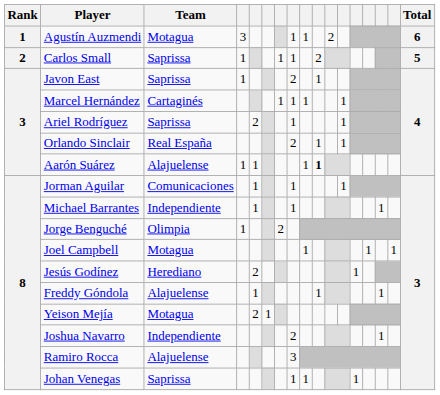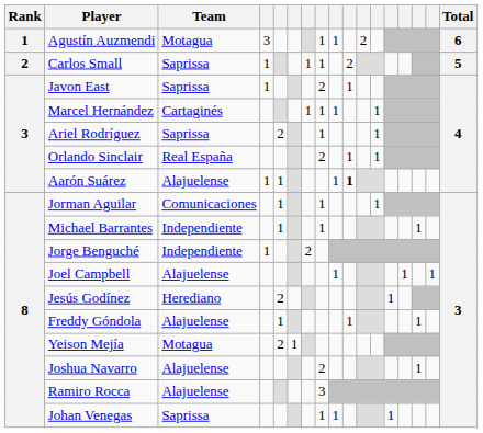 <table class="wikitable" style="text-align:center; font-size:90%">
 <tr>
 <th>Rank</th>
 <th>Player</th>
 <th>Team</th>
 <th></th>
 <th></th>
 <th></th>
 <th></th>
 <th></th>
 <th></th>
 <th></th>
 <th></th>
 <th></th>
 <th></th>
 <th></th>
 <th></th>
 <th></th>
 <th>Total</th>
 </tr>
 <tr>
 <th rowspan=1>1</th>
 <td align=left> <a href='#'>Agustín Auzmendi</a></td>
 <td align=left> <a href='#'>Motagua</a></td>
 <td>3</td>
 <td></td>
 <td></td>
 <td bgcolor="DDDDDD"></td>
 <td>1</td>
 <td>1</td>
 <td></td>
 <td>2</td>
 <td></td>
 <td bgcolor=silver colspan=4></td>
 <th rowspan=1>6</th>
 </tr>
 <tr>
 <th rowspan=1>2</th>
 <td align=left> <a href='#'>Carlos Small</a></td>
 <td align=left> <a href='#'>Saprissa</a></td>
 <td>1</td>
 <td bgcolor="DDDDDD"></td>
 <td></td>
 <td>1</td>
 <td>1</td>
 <td></td>
 <td>2</td>
 <td bgcolor="DDDDDD" colspan=2></td>
 <td></td>
 <td></td>
 <td bgcolor=silver colspan=2></td>
 <th rowspan=1>5</th>
 </tr>
 <tr>
 <th rowspan=5>3</th>
 <td align=left> <a href='#'>Javon East</a></td>
 <td align=left> <a href='#'>Saprissa</a></td>
 <td>1</td>
 <td></td>
 <td bgcolor="DDDDDD"></td>
 <td></td>
 <td>2</td>
 <td></td>
 <td>1</td>
 <td></td>
 <td></td>
 <td bgcolor=silver colspan=4></td>
 <th rowspan=5>4</th>
 </tr>
 <tr>
 <td align=left> <a href='#'>Marcel Hernández</a></td>
 <td align=left> <a href='#'>Cartaginés</a></td>
 <td></td>
 <td bgcolor="DDDDDD"></td>
 <td></td>
 <td>1</td>
 <td>1</td>
 <td>1</td>
 <td></td>
 <td></td>
 <td>1</td>
 <td bgcolor=silver colspan=4></td>
 </tr>
 <tr>
 <td align=left> <a href='#'>Ariel Rodríguez</a></td>
 <td align=left> <a href='#'>Saprissa</a></td>
 <td></td>
 <td>2</td>
 <td bgcolor="DDDDDD"></td>
 <td></td>
 <td>1</td>
 <td></td>
 <td></td>
 <td></td>
 <td>1</td>
 <td bgcolor=silver colspan=4></td>
 </tr>
 <tr>
 <td align=left> <a href='#'>Orlando Sinclair</a></td>
 <td align=left> <a href='#'>Real España</a></td>
 <td></td>
 <td></td>
 <td bgcolor="DDDDDD"></td>
 <td></td>
 <td>2</td>
 <td></td>
 <td>1</td>
 <td></td>
 <td>1</td>
 <td bgcolor=silver colspan=4></td>
 </tr>
 <tr>
 <td align=left> <a href='#'>Aarón Suárez</a></td>
 <td align=left> <a href='#'>Alajuelense</a></td>
 <td>1</td>
 <td>1</td>
 <td bgcolor="DDDDDD"></td>
 <td></td>
 <td></td>
 <td>1</td>
 <td><strong>1</strong></td>
 <td bgcolor="DDDDDD" colspan=2></td>
 <td></td>
 <td></td>
 <td></td>
 <td></td>
 </tr>
 <tr>
 <th rowspan=10>8</th>
 <td align=left> <a href='#'>Jorman Aguilar</a></td>
 <td align=left> <a href='#'>Comunicaciones</a></td>
 <td></td>
 <td>1</td>
 <td bgcolor="DDDDDD"></td>
 <td></td>
 <td>1</td>
 <td></td>
 <td></td>
 <td></td>
 <td>1</td>
 <td bgcolor=silver colspan=4></td>
 <th rowspan=10>3</th>
 </tr>
 <tr>
 <td align=left> <a href='#'>Michael Barrantes</a></td>
 <td align=left> <a href='#'>Independiente</a></td>
 <td></td>
 <td>1</td>
 <td bgcolor="DDDDDD"></td>
 <td></td>
 <td>1</td>
 <td></td>
 <td></td>
 <td bgcolor="DDDDDD" colspan=2></td>
 <td></td>
 <td></td>
 <td>1</td>
 <td></td>
 </tr>
 <tr>
 <td align=left> <a href='#'>Jorge Benguché</a></td>
-<td align=left> <a href='#'>Olimpia</a></td>
+<td align=left> <a href='#'>Independiente</a></td>
 <td>1</td>
 <td></td>
 <td bgcolor="DDDDDD"></td>
 <td>2</td>
 <td></td>
 <td bgcolor=silver colspan=8></td>
 </tr>
 <tr>
 <td align=left> <a href='#'>Joel Campbell</a></td>
-<td align=left> <a href='#'>Motagua</a></td>
+<td align=left> <a href='#'>Alajuelense</a></td>
 <td></td>
 <td></td>
 <td bgcolor="DDDDDD"></td>
 <td></td>
 <td></td>
 <td>1</td>
 <td></td>
 <td bgcolor="DDDDDD" colspan=2></td>
 <td></td>
 <td>1</td>
 <td></td>
 <td>1</td>
 </tr>
 <tr>
 <td align=left> <a href='#'>Jesús Godínez</a></td>
 <td align=left> <a href='#'>Herediano</a></td>
 <td></td>
 <td>2</td>
 <td></td>
 <td bgcolor="DDDDDD"></td>
 <td></td>
 <td></td>
 <td></td>
 <td bgcolor="DDDDDD" colspan=2></td>
 <td>1</td>
 <td></td>
 <td bgcolor=silver colspan=2></td>
 </tr>
 <tr>
 <td align=left> <a href='#'>Freddy Góndola</a></td>
 <td align=left> <a href='#'>Alajuelense</a></td>
 <td></td>
 <td>1</td>
 <td bgcolor="DDDDDD"></td>
 <td></td>
 <td></td>
 <td></td>
 <td>1</td>
 <td bgcolor="DDDDDD" colspan=2></td>
 <td></td>
 <td></td>
 <td>1</td>
 <td></td>
 </tr>
 <tr>
 <td align=left> <a href='#'>Yeison Mejía</a></td>
 <td align=left> <a href='#'>Motagua</a></td>
 <td></td>
 <td>2</td>
 <td>1</td>
 <td bgcolor="DDDDDD"></td>
 <td></td>
 <td></td>
 <td></td>
 <td></td>
 <td></td>
 <td bgcolor=silver colspan=4></td>
 </tr>
 <tr>
 <td align=left> <a href='#'>Joshua Navarro</a></td>
-<td align=left> <a href='#'>Independiente</a></td>
+<td align=left> <a href='#'>Alajuelense</a></td>
 <td></td>
 <td></td>
 <td bgcolor="DDDDDD"></td>
 <td></td>
 <td>2</td>
 <td></td>
 <td></td>
 <td bgcolor="DDDDDD" colspan=2></td>
 <td></td>
 <td></td>
 <td>1</td>
 <td></td>
 </tr>
 <tr>
 <td align=left> <a href='#'>Ramiro Rocca</a></td>
 <td align=left> <a href='#'>Alajuelense</a></td>
 <td></td>
 <td bgcolor="DDDDDD"></td>
 <td></td>
 <td></td>
 <td>3</td>
 <td bgcolor=silver colspan=8></td>
 </tr>
 <tr>
 <td align=left> <a href='#'>Johan Venegas</a></td>
 <td align=left> <a href='#'>Saprissa</a></td>
 <td></td>
 <td></td>
 <td bgcolor="DDDDDD"></td>
 <td></td>
 <td>1</td>
 <td>1</td>
 <td></td>
 <td bgcolor="DDDDDD" colspan=2></td>
 <td>1</td>
 <td></td>
 <td></td>
 <td></td>
 </tr>
 </table>
